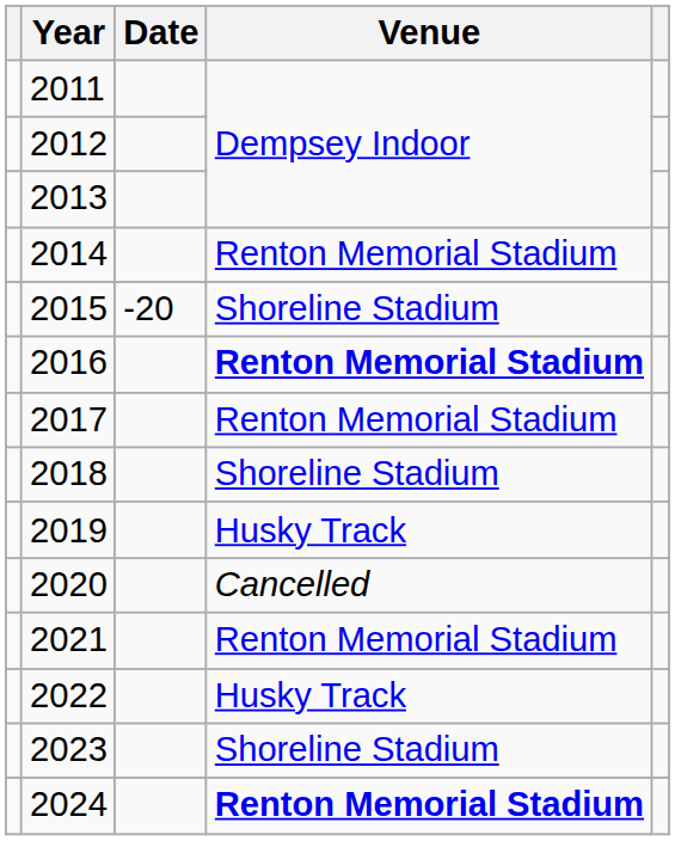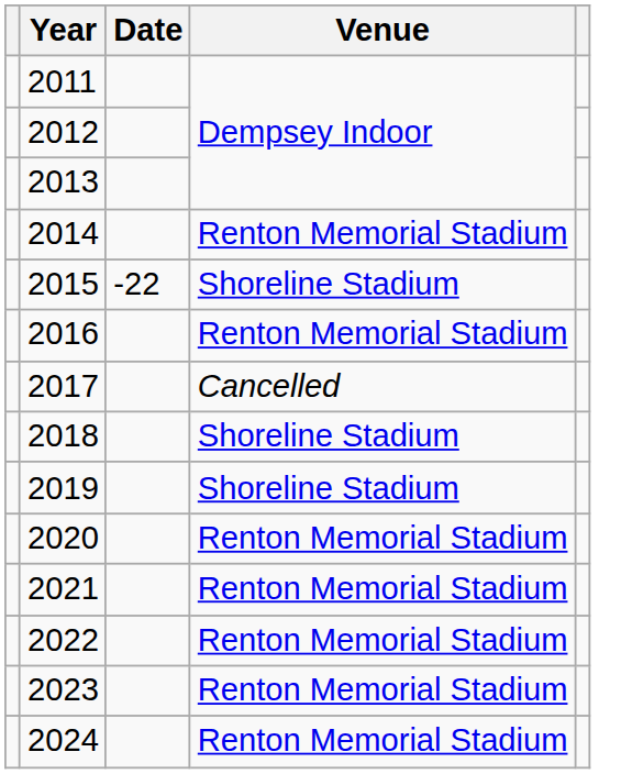 <table class="wikitable sortable">
 <tr>
 <th></th>
 <th>Year</th>
 <th>Date</th>
 <th>Venue</th>
 <th></th>
 </tr>
 <tr>
 <td></td>
 <td>2011</td>
 <td></td>
 <td rowspan=3><a href='#'>Dempsey Indoor</a></td>
 <td></td>
 </tr>
 <tr>
 <td></td>
 <td>2012</td>
 <td></td>
 <td></td>
 </tr>
 <tr>
 <td></td>
 <td>2013</td>
 <td></td>
 <td></td>
 </tr>
 <tr>
 <td></td>
 <td>2014</td>
 <td></td>
 <td><a href='#'>Renton Memorial Stadium</a></td>
 <td></td>
 </tr>
 <tr>
 <td></td>
 <td>2015</td>
-<td>-20</td>
+<td>-22</td>
 <td><a href='#'>Shoreline Stadium</a></td>
 <td></td>
 </tr>
 <tr>
 <td></td>
 <td>2016</td>
 <td></td>
-<td><strong><a href='#'>Renton Memorial Stadium</a></strong></td>
+<td><a href='#'>Renton Memorial Stadium</a></td>
 <td></td>
 </tr>
 <tr>
 <td></td>
 <td>2017</td>
 <td></td>
-<td><a href='#'>Renton Memorial Stadium</a></td>
+<td><em>Cancelled</em></td>
 <td></td>
 </tr>
 <tr>
 <td></td>
 <td>2018</td>
 <td></td>
 <td><a href='#'>Shoreline Stadium</a></td>
 <td></td>
 </tr>
 <tr>
 <td></td>
 <td>2019</td>
 <td></td>
-<td><a href='#'>Husky Track</a></td>
+<td><a href='#'>Shoreline Stadium</a></td>
 <td></td>
 </tr>
 <tr>
 <td></td>
 <td>2020</td>
 <td></td>
-<td><em>Cancelled</em></td>
+<td><a href='#'>Renton Memorial Stadium</a></td>
 <td></td>
 </tr>
 <tr>
 <td></td>
 <td>2021</td>
 <td></td>
 <td><a href='#'>Renton Memorial Stadium</a></td>
 <td></td>
 </tr>
 <tr>
 <td></td>
 <td>2022</td>
 <td></td>
-<td><a href='#'>Husky Track</a></td>
+<td><a href='#'>Renton Memorial Stadium</a></td>
 <td></td>
 </tr>
 <tr>
 <td></td>
 <td>2023</td>
 <td></td>
-<td><a href='#'>Shoreline Stadium</a></td>
+<td><a href='#'>Renton Memorial Stadium</a></td>
 <td></td>
 </tr>
 <tr>
 <td></td>
 <td>2024</td>
 <td></td>
-<td><strong><a href='#'>Renton Memorial Stadium</a></strong></td>
+<td><a href='#'>Renton Memorial Stadium</a></td>
 <td></td>
 </tr>
 </table>
